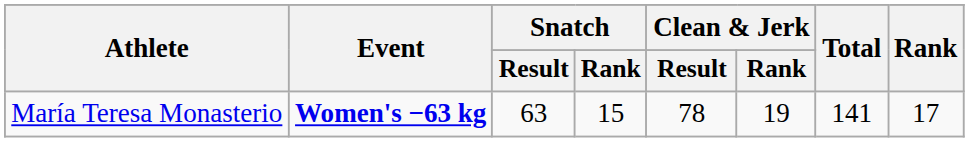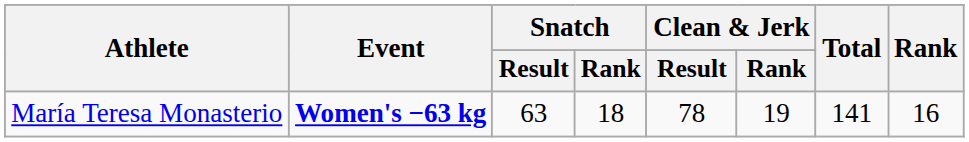 <table class="wikitable" style="font-size:90%">
 <tr>
 <th rowspan="2">Athlete</th>
 <th rowspan="2">Event</th>
 <th colspan="2">Snatch</th>
 <th colspan="2">Clean & Jerk</th>
 <th rowspan="2">Total</th>
 <th rowspan="2">Rank</th>
 </tr>
 <tr style="font-size:95%">
 <th>Result</th>
 <th>Rank</th>
 <th>Result</th>
 <th>Rank</th>
 </tr>
 <tr align=center>
 <td align=left><a href='#'>María Teresa Monasterio</a></td>
 <td align=left><strong><a href='#'>Women's −63 kg</a></strong></td>
 <td>63</td>
-<td>15</td>
+<td>18</td>
 <td>78</td>
 <td>19</td>
 <td>141</td>
-<td>17</td>
+<td>16</td>
 </tr>
 </table>
